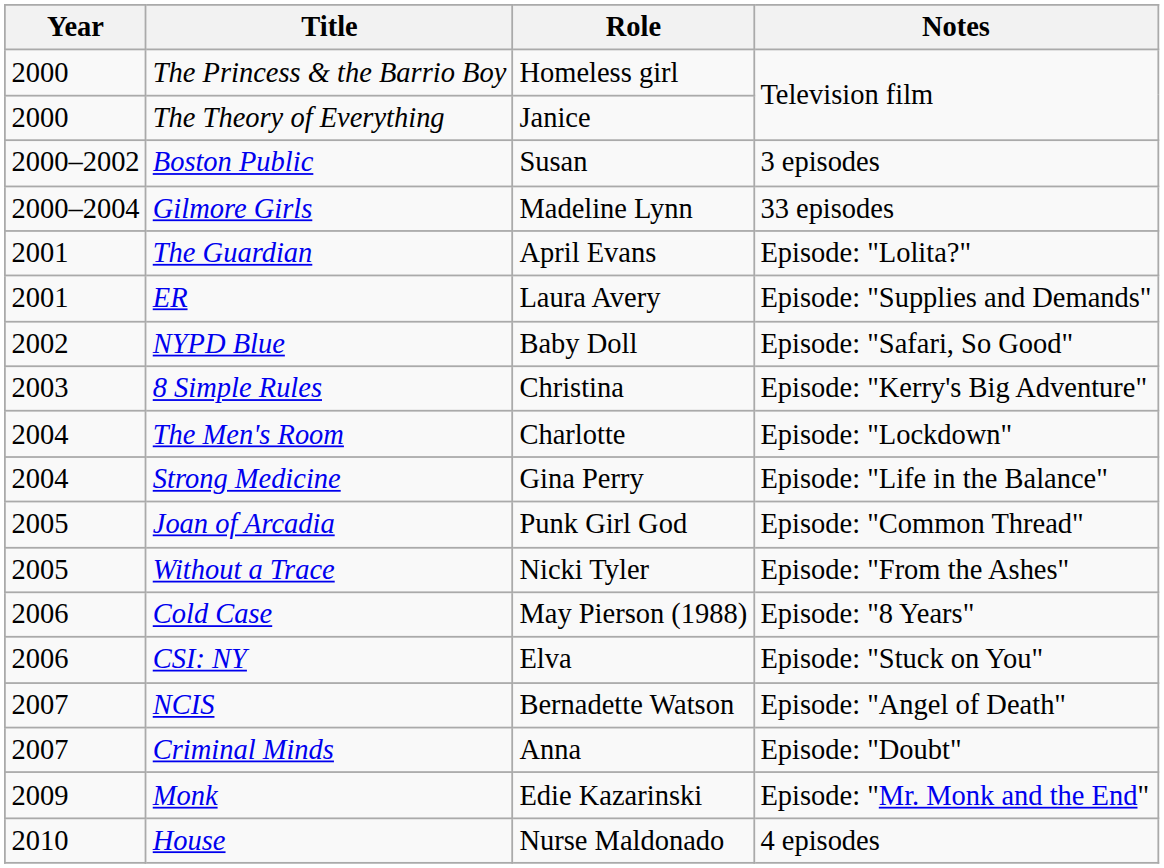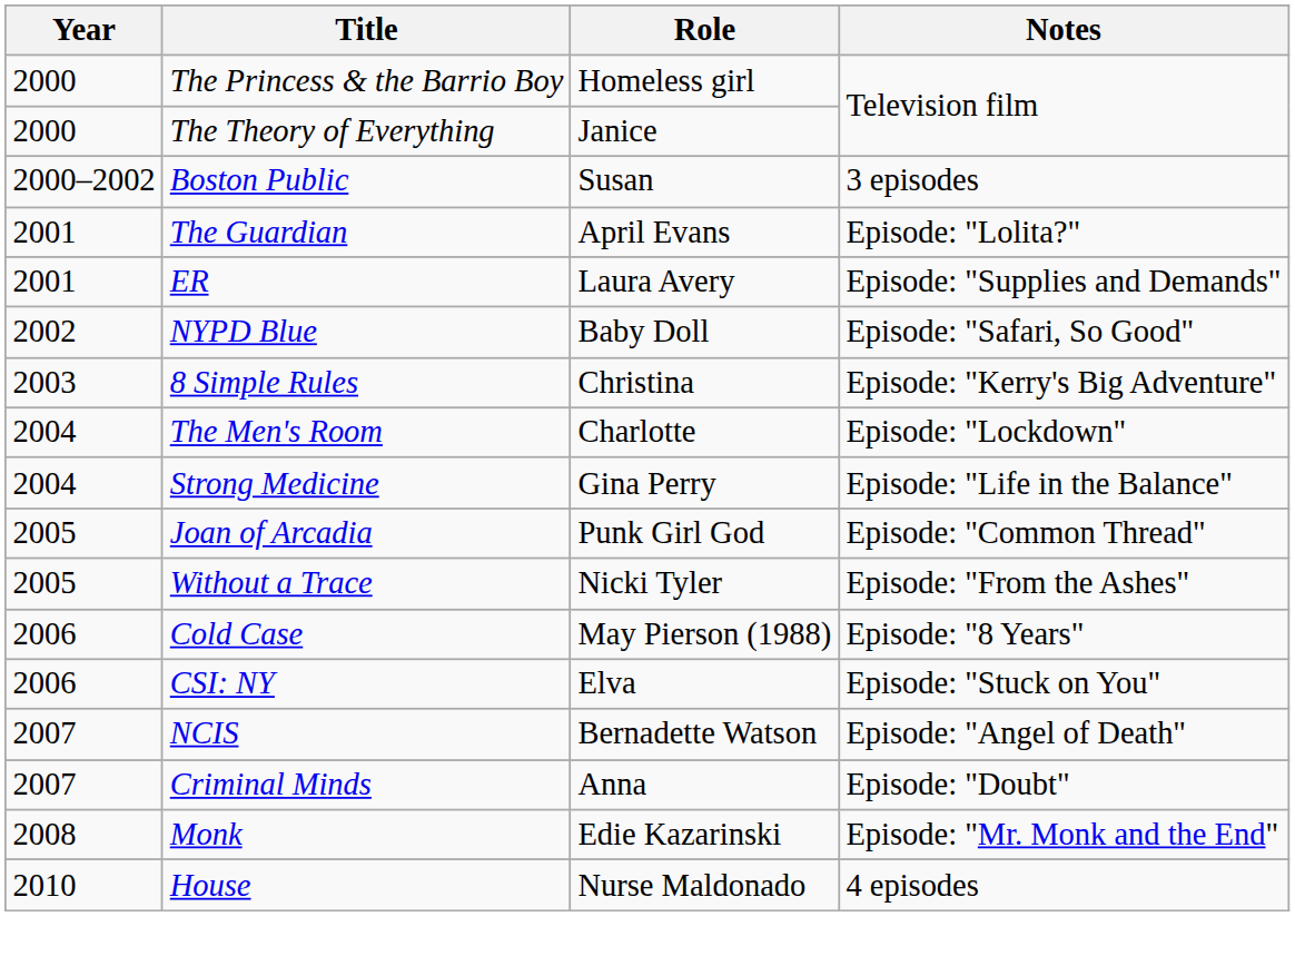 <table class="wikitable sortable">
 <tr>
 <th>Year</th>
 <th>Title</th>
 <th>Role</th>
 <th>Notes</th>
 </tr>
 <tr>
 <td>2000</td>
 <td><em>The Princess & the Barrio Boy</em></td>
 <td>Homeless girl</td>
 <td rowspan="2">Television film</td>
 </tr>
 <tr>
 <td>2000</td>
 <td><em>The Theory of Everything</em></td>
 <td>Janice</td>
 </tr>
 <tr>
 <td>2000–2002</td>
 <td><em><a href='#'>Boston Public</a></em></td>
 <td>Susan</td>
 <td>3 episodes</td>
-</tr>
-<tr>
-<td>2000–2004</td>
-<td><em><a href='#'>Gilmore Girls</a></em></td>
-<td>Madeline Lynn</td>
-<td>33 episodes</td>
 </tr>
 <tr>
 <td>2001</td>
 <td><a href='#'><em>The Guardian</em></a></td>
 <td>April Evans</td>
 <td>Episode: "Lolita?"</td>
 </tr>
 <tr>
 <td>2001</td>
 <td><a href='#'><em>ER</em></a></td>
 <td>Laura Avery</td>
 <td>Episode: "Supplies and Demands"</td>
 </tr>
 <tr>
 <td>2002</td>
 <td><em><a href='#'>NYPD Blue</a></em></td>
 <td>Baby Doll</td>
 <td>Episode: "Safari, So Good"</td>
 </tr>
 <tr>
 <td>2003</td>
 <td><em><a href='#'>8 Simple Rules</a></em></td>
 <td>Christina</td>
 <td>Episode: "Kerry's Big Adventure"</td>
 </tr>
 <tr>
 <td>2004</td>
 <td><em><a href='#'>The Men's Room</a></em></td>
 <td>Charlotte</td>
 <td>Episode: "Lockdown"</td>
 </tr>
 <tr>
 <td>2004</td>
 <td><em><a href='#'>Strong Medicine</a></em></td>
 <td>Gina Perry</td>
 <td>Episode: "Life in the Balance"</td>
 </tr>
 <tr>
 <td>2005</td>
 <td><em><a href='#'>Joan of Arcadia</a></em></td>
 <td>Punk Girl God</td>
 <td>Episode: "Common Thread"</td>
 </tr>
 <tr>
 <td>2005</td>
 <td><em><a href='#'>Without a Trace</a></em></td>
 <td>Nicki Tyler</td>
 <td>Episode: "From the Ashes"</td>
 </tr>
 <tr>
 <td>2006</td>
 <td><em><a href='#'>Cold Case</a></em></td>
 <td>May Pierson (1988)</td>
 <td>Episode: "8 Years"</td>
 </tr>
 <tr>
 <td>2006</td>
 <td><em><a href='#'>CSI: NY</a></em></td>
 <td>Elva</td>
 <td>Episode: "Stuck on You"</td>
 </tr>
 <tr>
 <td>2007</td>
 <td><a href='#'><em>NCIS</em></a></td>
 <td>Bernadette Watson</td>
 <td>Episode: "Angel of Death"</td>
 </tr>
 <tr>
 <td>2007</td>
 <td><em><a href='#'>Criminal Minds</a></em></td>
 <td>Anna</td>
 <td>Episode: "Doubt"</td>
 </tr>
 <tr>
-<td>2009</td>
+<td>2008</td>
 <td><a href='#'><em>Monk</em></a></td>
 <td>Edie Kazarinski</td>
 <td>Episode: "<a href='#'>Mr. Monk and the End</a>"</td>
 </tr>
 <tr>
 <td>2010</td>
 <td><a href='#'><em>House</em></a></td>
 <td>Nurse Maldonado</td>
 <td>4 episodes</td>
 </tr>
 </table>
